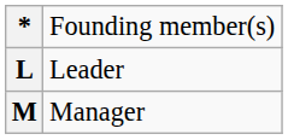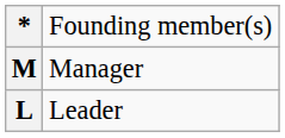 <table class="wikitable">
 <tr>
 <th>*</th>
 <td>Founding member(s)</td>
 </tr>
 <tr>
+<th><strong>M</strong></th>
+<td>Manager</td>
+</tr>
+<tr>
 <th><strong>L</strong></th>
 <td>Leader</td>
 </tr>
-<tr>
-<th><strong>M</strong></th>
-<td>Manager</td>
-</tr>
 </table>
